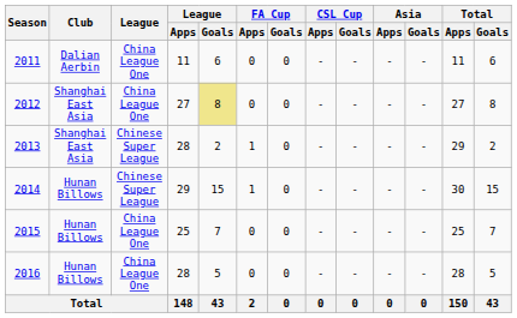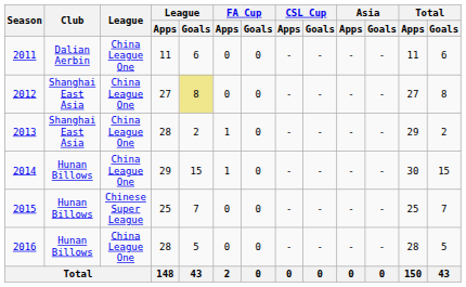 <table class="wikitable" style="text-align: center;">
 <tr>
 <th rowspan="2">Season</th>
 <th rowspan="2">Club</th>
 <th rowspan="2">League</th>
 <th colspan="2">League</th>
 <th colspan="2"><a href='#'>FA Cup</a></th>
 <th colspan="2"><a href='#'>CSL Cup</a></th>
 <th colspan="2">Asia</th>
 <th colspan="2">Total</th>
 </tr>
 <tr>
 <th>Apps</th>
 <th>Goals</th>
 <th>Apps</th>
 <th>Goals</th>
 <th>Apps</th>
 <th>Goals</th>
 <th>Apps</th>
 <th>Goals</th>
 <th>Apps</th>
 <th>Goals</th>
 </tr>
 <tr>
 <td><a href='#'>2011</a></td>
 <td><a href='#'>Dalian Aerbin</a></td>
 <td><a href='#'>China League One</a></td>
 <td>11</td>
 <td>6</td>
 <td>0</td>
 <td>0</td>
 <td>-</td>
 <td>-</td>
 <td>-</td>
 <td>-</td>
 <td>11</td>
 <td>6</td>
 </tr>
 <tr>
 <td><a href='#'>2012</a></td>
 <td><a href='#'>Shanghai East Asia</a></td>
 <td><a href='#'>China League One</a></td>
 <td>27</td>
 <td style="background: khaki;">8</td>
 <td>0</td>
 <td>0</td>
 <td>-</td>
 <td>-</td>
 <td>-</td>
 <td>-</td>
 <td>27</td>
 <td>8</td>
 </tr>
 <tr>
 <td><a href='#'>2013</a></td>
 <td><a href='#'>Shanghai East Asia</a></td>
-<td><a href='#'>Chinese Super League</a></td>
+<td><a href='#'>China League One</a></td>
 <td>28</td>
 <td>2</td>
 <td>1</td>
 <td>0</td>
 <td>-</td>
 <td>-</td>
 <td>-</td>
 <td>-</td>
 <td>29</td>
 <td>2</td>
 </tr>
 <tr>
 <td><a href='#'>2014</a></td>
 <td><a href='#'>Hunan Billows</a></td>
-<td><a href='#'>Chinese Super League</a></td>
+<td><a href='#'>China League One</a></td>
 <td>29</td>
 <td>15</td>
 <td>1</td>
 <td>0</td>
 <td>-</td>
 <td>-</td>
 <td>-</td>
 <td>-</td>
 <td>30</td>
 <td>15</td>
 </tr>
 <tr>
 <td><a href='#'>2015</a></td>
 <td><a href='#'>Hunan Billows</a></td>
-<td><a href='#'>China League One</a></td>
+<td><a href='#'>Chinese Super League</a></td>
 <td>25</td>
 <td>7</td>
 <td>0</td>
 <td>0</td>
 <td>-</td>
 <td>-</td>
 <td>-</td>
 <td>-</td>
 <td>25</td>
 <td>7</td>
 </tr>
 <tr>
 <td><a href='#'>2016</a></td>
 <td><a href='#'>Hunan Billows</a></td>
 <td><a href='#'>China League One</a></td>
 <td>28</td>
 <td>5</td>
 <td>0</td>
 <td>0</td>
 <td>-</td>
 <td>-</td>
 <td>-</td>
 <td>-</td>
 <td>28</td>
 <td>5</td>
 </tr>
 <tr>
 <th colspan="3">Total</th>
 <th>148</th>
 <th>43</th>
 <th>2</th>
 <th>0</th>
 <th>0</th>
 <th>0</th>
 <th>0</th>
 <th>0</th>
 <th>150</th>
 <th>43</th>
 </tr>
 </table>
